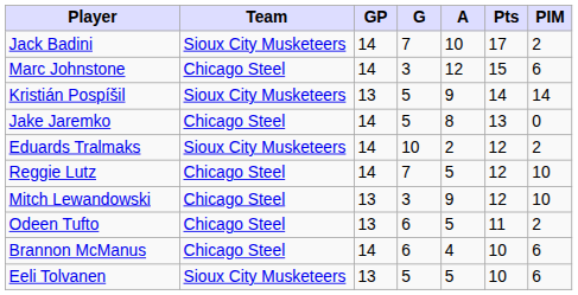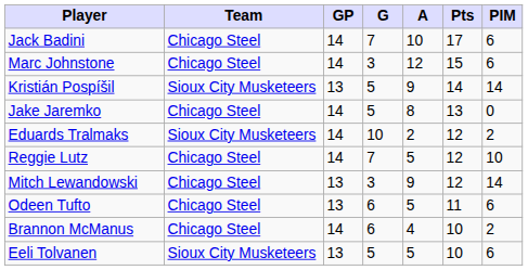 <table class="wikitable">
 <tr>
 <th style="background:#ddf; width:30%;">Player</th>
 <th style="background:#ddf; width:30%;">Team</th>
 <th style="background:#ddf; width:7.5%;">GP</th>
 <th style="background:#ddf; width:7.5%;">G</th>
 <th style="background:#ddf; width:7.5%;">A</th>
 <th style="background:#ddf; width:7.5%;">Pts</th>
 <th style="background:#ddf; width:7.5%;">PIM</th>
 </tr>
 <tr>
 <td><a href='#'>Jack Badini</a></td>
-<td><a href='#'>Sioux City Musketeers</a></td>
+<td><a href='#'>Chicago Steel</a></td>
 <td>14</td>
 <td>7</td>
 <td>10</td>
 <td>17</td>
-<td>2</td>
+<td>6</td>
 </tr>
 <tr>
 <td><a href='#'>Marc Johnstone</a></td>
 <td><a href='#'>Chicago Steel</a></td>
 <td>14</td>
 <td>3</td>
 <td>12</td>
 <td>15</td>
 <td>6</td>
 </tr>
 <tr>
 <td><a href='#'>Kristián Pospíšil</a></td>
 <td><a href='#'>Sioux City Musketeers</a></td>
 <td>13</td>
 <td>5</td>
 <td>9</td>
 <td>14</td>
 <td>14</td>
 </tr>
 <tr>
 <td><a href='#'>Jake Jaremko</a></td>
 <td><a href='#'>Chicago Steel</a></td>
 <td>14</td>
 <td>5</td>
 <td>8</td>
 <td>13</td>
 <td>0</td>
 </tr>
 <tr>
 <td><a href='#'>Eduards Tralmaks</a></td>
 <td><a href='#'>Sioux City Musketeers</a></td>
 <td>14</td>
 <td>10</td>
 <td>2</td>
 <td>12</td>
 <td>2</td>
 </tr>
 <tr>
 <td><a href='#'>Reggie Lutz</a></td>
 <td><a href='#'>Chicago Steel</a></td>
 <td>14</td>
 <td>7</td>
 <td>5</td>
 <td>12</td>
 <td>10</td>
 </tr>
 <tr>
 <td><a href='#'>Mitch Lewandowski</a></td>
 <td><a href='#'>Chicago Steel</a></td>
 <td>13</td>
 <td>3</td>
 <td>9</td>
 <td>12</td>
-<td>10</td>
+<td>14</td>
 </tr>
 <tr>
 <td><a href='#'>Odeen Tufto</a></td>
 <td><a href='#'>Chicago Steel</a></td>
 <td>13</td>
 <td>6</td>
 <td>5</td>
 <td>11</td>
-<td>2</td>
+<td>6</td>
 </tr>
 <tr>
 <td><a href='#'>Brannon McManus</a></td>
 <td><a href='#'>Chicago Steel</a></td>
 <td>14</td>
 <td>6</td>
 <td>4</td>
 <td>10</td>
-<td>6</td>
+<td>2</td>
 </tr>
 <tr>
 <td><a href='#'>Eeli Tolvanen</a></td>
 <td><a href='#'>Sioux City Musketeers</a></td>
 <td>13</td>
 <td>5</td>
 <td>5</td>
 <td>10</td>
 <td>6</td>
 </tr>
 </table>
